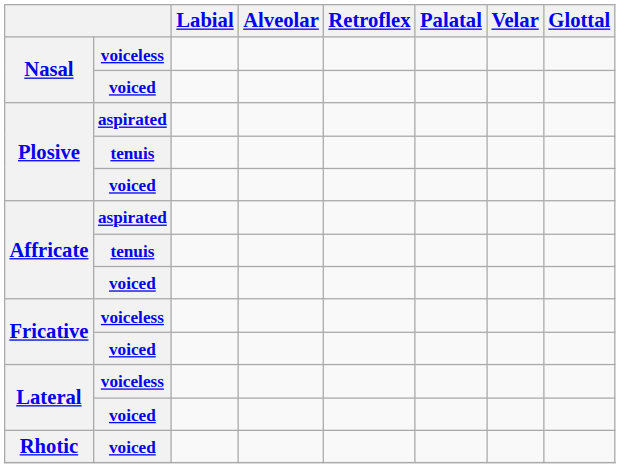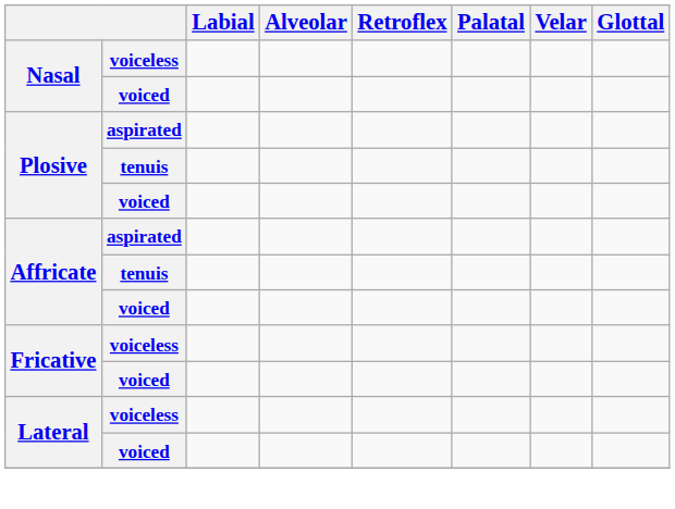 <table class=wikitable style=text-align:center>
 <tr>
 <th colspan=2></th>
 <th><a href='#'>Labial</a></th>
 <th><a href='#'>Alveolar</a></th>
 <th><a href='#'>Retroflex</a></th>
 <th><a href='#'>Palatal</a></th>
 <th><a href='#'>Velar</a></th>
 <th><a href='#'>Glottal</a></th>
 </tr>
 <tr>
 <th rowspan=2><a href='#'>Nasal</a></th>
 <th><small><a href='#'>voiceless</a></small></th>
 <td></td>
 <td></td>
 <td></td>
 <td></td>
 <td></td>
 <td></td>
 </tr>
 <tr>
 <th><small><a href='#'>voiced</a></small></th>
 <td></td>
 <td></td>
 <td></td>
 <td></td>
 <td></td>
 <td></td>
 </tr>
 <tr>
 <th rowspan=3><a href='#'>Plosive</a></th>
 <th><small><a href='#'>aspirated</a></small></th>
 <td></td>
 <td></td>
 <td></td>
 <td></td>
 <td></td>
 <td></td>
 </tr>
 <tr>
 <th><small><a href='#'>tenuis</a></small></th>
 <td></td>
 <td></td>
 <td></td>
 <td></td>
 <td></td>
 <td></td>
 </tr>
 <tr>
 <th><small><a href='#'>voiced</a></small></th>
 <td></td>
 <td></td>
 <td></td>
 <td></td>
 <td></td>
 <td></td>
 </tr>
 <tr>
 <th rowspan=3><a href='#'>Affricate</a></th>
 <th><small><a href='#'>aspirated</a></small></th>
 <td></td>
 <td></td>
 <td></td>
 <td></td>
 <td></td>
 <td></td>
 </tr>
 <tr>
 <th><small><a href='#'>tenuis</a></small></th>
 <td></td>
 <td></td>
 <td></td>
 <td></td>
 <td></td>
 <td></td>
 </tr>
 <tr>
 <th><small><a href='#'>voiced</a></small></th>
 <td></td>
 <td></td>
 <td></td>
 <td></td>
 <td></td>
 <td></td>
 </tr>
 <tr>
 <th rowspan=2><a href='#'>Fricative</a></th>
 <th><small><a href='#'>voiceless</a></small></th>
 <td></td>
 <td></td>
 <td></td>
 <td></td>
 <td></td>
 <td></td>
 </tr>
 <tr>
 <th><small><a href='#'>voiced</a></small></th>
 <td></td>
 <td></td>
 <td></td>
 <td></td>
 <td></td>
 <td></td>
 </tr>
 <tr>
 <th rowspan=2><a href='#'>Lateral</a></th>
 <th><small><a href='#'>voiceless</a></small></th>
 <td></td>
 <td></td>
 <td></td>
 <td></td>
 <td></td>
 <td></td>
 </tr>
 <tr>
 <th><small><a href='#'>voiced</a></small></th>
 <td></td>
 <td></td>
 <td></td>
 <td></td>
 <td></td>
 <td></td>
 </tr>
 <tr>
-<th><a href='#'>Rhotic</a></th>
-<th><small><a href='#'>voiced</a></small></th>
-<td></td>
-<td></td>
-<td></td>
-<td></td>
-<td></td>
-<td></td>
-</tr>
-<tr>
 </tr>
 </table>
